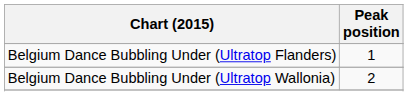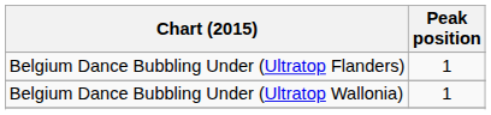 <table class="wikitable sortable">
 <tr>
 <th scope="col">Chart (2015)</th>
 <th scope="col">Peak<br>position</th>
 </tr>
 <tr>
 </tr>
 <tr>
 </tr>
 <tr>
 </tr>
 <tr>
 <td>Belgium Dance Bubbling Under (<a href='#'>Ultratop</a> Flanders)</td>
 <td align=center>1</td>
 </tr>
 <tr>
 </tr>
 <tr>
 </tr>
 <tr>
 <td>Belgium Dance Bubbling Under (<a href='#'>Ultratop</a> Wallonia)</td>
-<td align=center>2</td>
+<td align=center>1</td>
 </tr>
 <tr>
 </tr>
 <tr>
 </tr>
 <tr>
 </tr>
 <tr>
 </tr>
 <tr>
 </tr>
 <tr>
 </tr>
 <tr>
 </tr>
 </table>
